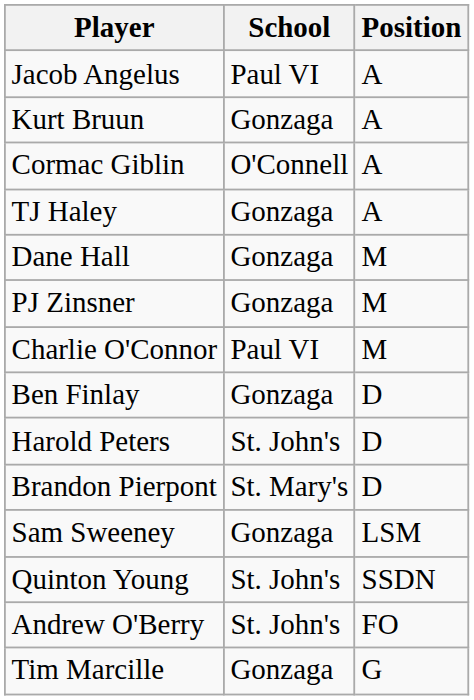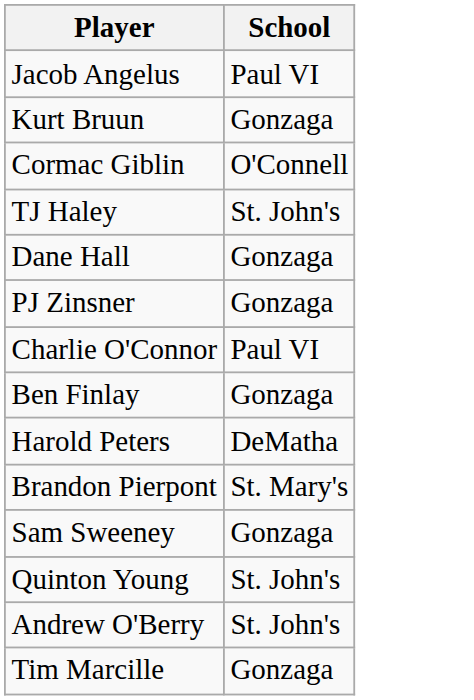 <table class="wikitable sortable">
 <tr>
 <th>Player</th>
 <th>School</th>
-<th>Position</th>
 </tr>
 <tr>
 <td>Jacob Angelus</td>
 <td>Paul VI</td>
-<td>A</td>
 </tr>
 <tr>
 <td>Kurt Bruun</td>
 <td>Gonzaga</td>
-<td>A</td>
 </tr>
 <tr>
 <td>Cormac Giblin</td>
 <td>O'Connell</td>
-<td>A</td>
 </tr>
 <tr>
 <td>TJ Haley</td>
-<td>Gonzaga</td>
-<td>A</td>
+<td>St. John's</td>
 </tr>
 <tr>
 <td>Dane Hall</td>
 <td>Gonzaga</td>
-<td>M</td>
 </tr>
 <tr>
 <td>PJ Zinsner</td>
 <td>Gonzaga</td>
-<td>M</td>
 </tr>
 <tr>
 <td>Charlie O'Connor</td>
 <td>Paul VI</td>
-<td>M</td>
 </tr>
 <tr>
 <td>Ben Finlay</td>
 <td>Gonzaga</td>
-<td>D</td>
 </tr>
 <tr>
 <td>Harold Peters</td>
-<td>St. John's</td>
-<td>D</td>
+<td>DeMatha</td>
 </tr>
 <tr>
 <td>Brandon Pierpont</td>
 <td>St. Mary's</td>
-<td>D</td>
 </tr>
 <tr>
 <td>Sam Sweeney</td>
 <td>Gonzaga</td>
-<td>LSM</td>
 </tr>
 <tr>
 <td>Quinton Young</td>
 <td>St. John's</td>
-<td>SSDN</td>
 </tr>
 <tr>
 <td>Andrew O'Berry</td>
 <td>St. John's</td>
-<td>FO</td>
 </tr>
 <tr>
 <td>Tim Marcille</td>
 <td>Gonzaga</td>
-<td>G</td>
 </tr>
 </table>
